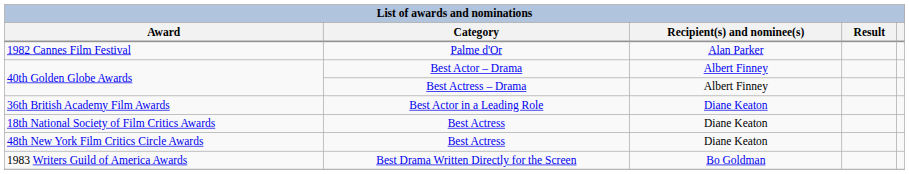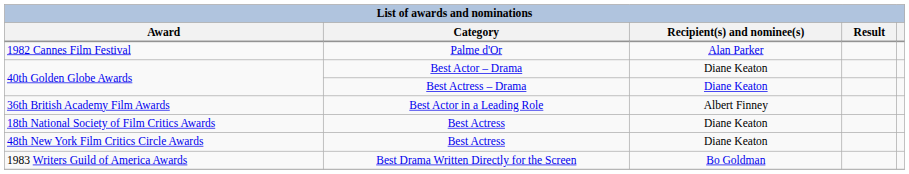 <table class="wikitable sortable" width="99%">
 <tr style="background:#ccc; text-align:center;">
 <th colspan="6" style="background: LightSteelBlue;">List of awards and nominations</th>
 </tr>
 <tr style="background:#ccc; text-align:center;">
 <th>Award</th>
 <th>Category</th>
 <th>Recipient(s) and nominee(s)</th>
 <th>Result</th>
 <th></th>
 </tr>
 <tr style="border-top:2px solid gray;">
 </tr>
 <tr>
 <td rowspan=1><a href='#'>1982 Cannes Film Festival</a></td>
 <td align="center"><a href='#'>Palme d'Or</a></td>
 <td align="center"><a href='#'>Alan Parker</a></td>
 <td></td>
 <td align="center"></td>
 </tr>
 <tr>
 <td rowspan=2><a href='#'>40th Golden Globe Awards</a></td>
 <td align="center"><a href='#'>Best Actor – Drama</a></td>
-<td align="center"><a href='#'>Albert Finney</a></td>
+<td align="center">Diane Keaton</td>
 <td></td>
 <td align="center"></td>
 </tr>
 <tr>
 <td align="center"><a href='#'>Best Actress – Drama</a></td>
-<td align="center">Albert Finney</td>
+<td align="center"><a href='#'>Diane Keaton</a></td>
 <td></td>
 <td align="center"></td>
 </tr>
 <tr>
 <td rowspan=1><a href='#'>36th British Academy Film Awards</a></td>
 <td align="center"><a href='#'>Best Actor in a Leading Role</a></td>
-<td align="center"><a href='#'>Diane Keaton</a></td>
+<td align="center">Albert Finney</td>
 <td></td>
 <td align="center"></td>
 </tr>
 <tr>
 <td rowspan=1><a href='#'>18th National Society of Film Critics Awards</a></td>
 <td align="center"><a href='#'>Best Actress</a></td>
 <td align="center">Diane Keaton</td>
 <td></td>
 <td align="center"></td>
 </tr>
 <tr>
 <td rowspan=1><a href='#'>48th New York Film Critics Circle Awards</a></td>
 <td align="center"><a href='#'>Best Actress</a></td>
 <td align="center">Diane Keaton</td>
 <td></td>
 <td align="center"></td>
 </tr>
 <tr>
 <td rowspan=1>1983 <a href='#'>Writers Guild of America Awards</a></td>
 <td align="center"><a href='#'>Best Drama Written Directly for the Screen</a></td>
 <td align="center"><a href='#'>Bo Goldman</a></td>
 <td></td>
 <td align="center"></td>
 </tr>
 <tr>
 </tr>
 </table>
